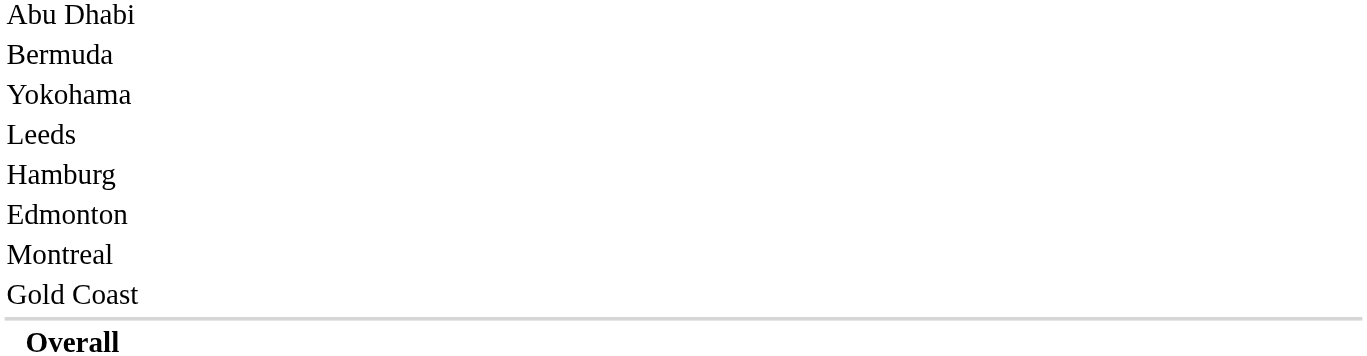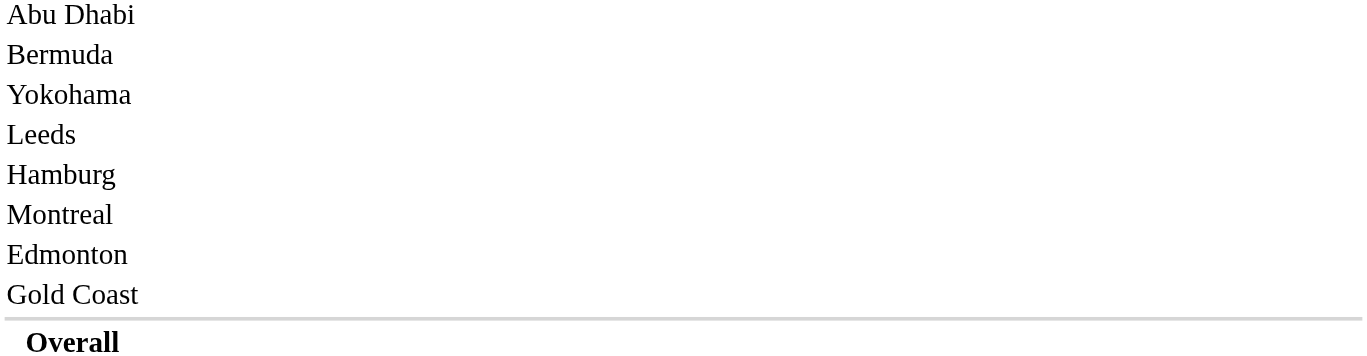 <table>
 <tr>
 <td>Abu Dhabi</td>
 <td width=220></td>
 <td width=220></td>
 <td width=220></td>
 </tr>
 <tr>
 <td>Bermuda</td>
 <td width=220></td>
 <td width=220></td>
 <td width=220></td>
 </tr>
 <tr>
 <td>Yokohama</td>
 <td width=220></td>
 <td width=220></td>
 <td width=220></td>
 </tr>
 <tr>
 <td>Leeds</td>
 <td width=220></td>
 <td width=220></td>
 <td width=220></td>
 </tr>
 <tr>
 <td>Hamburg</td>
 <td width=220></td>
 <td width=220></td>
 <td width=220></td>
 </tr>
 <tr>
-<td>Edmonton</td>
+<td>Montreal</td>
 <td width=220></td>
 <td width=220></td>
 <td width=220></td>
 </tr>
 <tr>
-<td>Montreal</td>
+<td>Edmonton</td>
 <td width=220></td>
 <td width=220></td>
 <td width=220></td>
 </tr>
 <tr>
 <td>Gold Coast</td>
 <td width=220></td>
 <td width=220></td>
 <td width=220></td>
 </tr>
 <tr>
 <td colspan=4 bgcolor=#d6d6d6></td>
 </tr>
 <tr>
 <th>Overall</th>
 <th width=220></th>
 <th width=220></th>
 <th width=220></th>
 </tr>
 </table>
